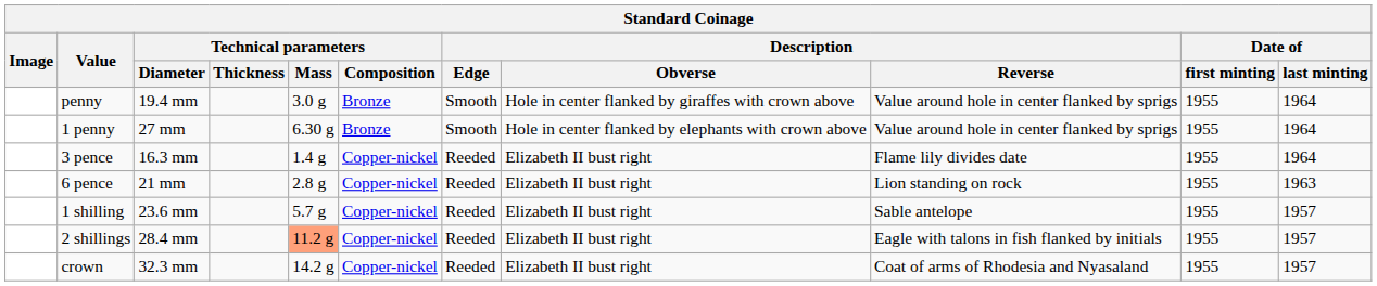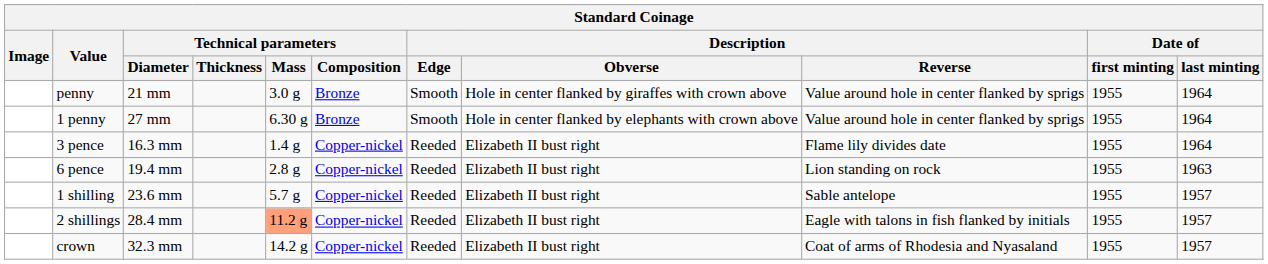 <table class="wikitable" style="font-size: 90%">
 <tr>
 <th colspan="12">Standard Coinage</th>
 </tr>
 <tr>
 <th rowspan="2">Image</th>
 <th rowspan="2">Value</th>
 <th colspan="4">Technical parameters</th>
 <th colspan="3">Description</th>
 <th colspan="2">Date of</th>
 </tr>
 <tr>
 <th>Diameter</th>
 <th>Thickness</th>
 <th>Mass</th>
 <th>Composition</th>
 <th>Edge</th>
 <th>Obverse</th>
 <th>Reverse</th>
 <th>first minting</th>
 <th>last minting</th>
 </tr>
 <tr>
 <td align="center" bgcolor="white"></td>
 <td> penny</td>
-<td>19.4 mm</td>
+<td>21 mm</td>
 <td></td>
 <td>3.0 g</td>
 <td><a href='#'>Bronze</a></td>
 <td>Smooth</td>
 <td>Hole in center flanked by giraffes with crown above</td>
 <td>Value around hole in center flanked by sprigs</td>
 <td>1955</td>
 <td>1964</td>
 </tr>
 <tr>
 <td align="center" bgcolor="white"></td>
 <td>1 penny</td>
 <td>27 mm</td>
 <td></td>
 <td>6.30 g</td>
 <td><a href='#'>Bronze</a></td>
 <td>Smooth</td>
 <td>Hole in center flanked by elephants with crown above</td>
 <td>Value around hole in center flanked by sprigs</td>
 <td>1955</td>
 <td>1964</td>
 </tr>
 <tr>
 <td align="center" bgcolor="white"></td>
 <td>3 pence</td>
 <td>16.3 mm</td>
 <td></td>
 <td>1.4 g</td>
 <td><a href='#'>Copper-nickel</a></td>
 <td>Reeded</td>
 <td>Elizabeth II bust right</td>
 <td>Flame lily divides date</td>
 <td>1955</td>
 <td>1964</td>
 </tr>
 <tr>
 <td align="center" bgcolor="white"></td>
 <td>6 pence</td>
-<td>21 mm</td>
+<td>19.4 mm</td>
 <td></td>
 <td>2.8 g</td>
 <td><a href='#'>Copper-nickel</a></td>
 <td>Reeded</td>
 <td>Elizabeth II bust right</td>
 <td>Lion standing on rock</td>
 <td>1955</td>
 <td>1963</td>
 </tr>
 <tr>
 <td align="center" bgcolor="white"></td>
 <td>1 shilling</td>
 <td>23.6 mm</td>
 <td></td>
 <td>5.7 g</td>
 <td><a href='#'>Copper-nickel</a></td>
 <td>Reeded</td>
 <td>Elizabeth II bust right</td>
 <td>Sable antelope</td>
 <td>1955</td>
 <td>1957</td>
 </tr>
 <tr>
 <td align="center" bgcolor="white"></td>
 <td>2 shillings</td>
 <td>28.4 mm</td>
 <td></td>
 <td style="background: lightsalmon;">11.2 g</td>
 <td><a href='#'>Copper-nickel</a></td>
 <td>Reeded</td>
 <td>Elizabeth II bust right</td>
 <td>Eagle with talons in fish flanked by initials</td>
 <td>1955</td>
 <td>1957</td>
 </tr>
 <tr>
 <td align="center" bgcolor="white"></td>
 <td> crown</td>
 <td>32.3 mm</td>
 <td></td>
 <td>14.2 g</td>
 <td><a href='#'>Copper-nickel</a></td>
 <td>Reeded</td>
 <td>Elizabeth II bust right</td>
 <td>Coat of arms of Rhodesia and Nyasaland</td>
 <td>1955</td>
 <td>1957</td>
 </tr>
 </table>
